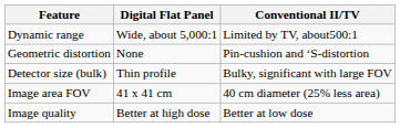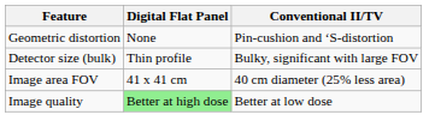 <table class="wikitable">
 <tr>
 <th>Feature</th>
 <th>Digital Flat Panel</th>
 <th>Conventional II/TV</th>
-</tr>
-<tr>
-<td>Dynamic range</td>
-<td>Wide, about 5,000:1</td>
-<td>Limited by TV, about500:1</td>
 </tr>
 <tr>
 <td>Geometric distortion</td>
 <td>None</td>
 <td>Pin-cushion and ‘S-distortion</td>
 </tr>
 <tr>
 <td>Detector size (bulk)</td>
 <td>Thin profile</td>
 <td>Bulky, significant with large FOV</td>
 </tr>
 <tr>
 <td>Image area FOV</td>
 <td>41 x 41 cm</td>
 <td>40 cm diameter (25% less area)</td>
 </tr>
 <tr>
 <td>Image quality</td>
-<td>Better at high dose</td>
+<td style="background: lightgreen;">Better at high dose</td>
 <td>Better at low dose</td>
 </tr>
 </table>
